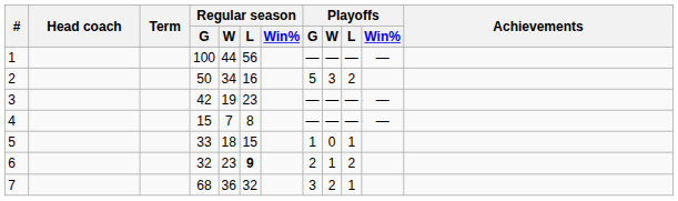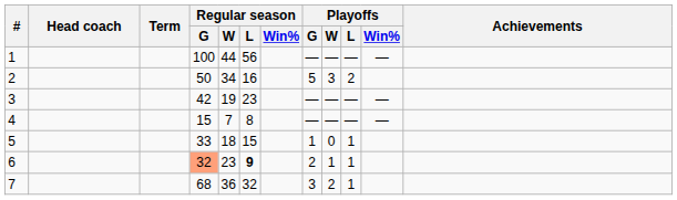 <table class="wikitable sortable" style="font-size:95%; text-align:center">
 <tr>
 <th scope="col" style="width:20px" rowspan="2">#</th>
 <th scope="col" style="width:120px" rowspan="2">Head coach</th>
 <th scope="col" style="width:50px" rowspan="2">Term</th>
 <th scope="col" style="width:80px" colspan="4">Regular season</th>
 <th scope="col" style="width:80px" colspan="4">Playoffs</th>
 <th scope="col" style="width:300px" rowspan="2">Achievements</th>
 </tr>
 <tr>
 <th>G</th>
 <th>W</th>
 <th>L</th>
 <th><a href='#'>Win%</a></th>
 <th>G</th>
 <th>W</th>
 <th>L</th>
 <th><a href='#'>Win%</a></th>
 </tr>
 <tr>
 <td align=left>1</td>
 <td align=left></td>
 <td align=left></td>
 <td>100</td>
 <td>44</td>
 <td>56</td>
 <td></td>
 <td>—</td>
 <td>—</td>
 <td>—</td>
 <td>—</td>
 <td align=left></td>
 </tr>
 <tr>
 <td align=left>2</td>
 <td align=left></td>
 <td align=left></td>
 <td>50</td>
 <td>34</td>
 <td>16</td>
 <td></td>
 <td>5</td>
 <td>3</td>
 <td>2</td>
 <td></td>
 <td align=left></td>
 </tr>
 <tr>
 <td align=left>3</td>
 <td align=left></td>
 <td align=left></td>
 <td>42</td>
 <td>19</td>
 <td>23</td>
 <td></td>
 <td>—</td>
 <td>—</td>
 <td>—</td>
 <td>—</td>
 <td align=left></td>
 </tr>
 <tr>
 <td align=left>4</td>
 <td align=left></td>
 <td align=left></td>
 <td>15</td>
 <td>7</td>
 <td>8</td>
 <td></td>
 <td>—</td>
 <td>—</td>
 <td>—</td>
 <td>—</td>
 <td align=left></td>
 </tr>
 <tr>
 <td align=left>5</td>
 <td align=left></td>
 <td align=left></td>
 <td>33</td>
 <td>18</td>
 <td>15</td>
 <td></td>
 <td>1</td>
 <td>0</td>
 <td>1</td>
 <td></td>
 <td align=left></td>
 </tr>
 <tr>
 <td align=left>6</td>
 <td align=left></td>
 <td align=left></td>
-<td>32</td>
+<td style="background: lightsalmon;">32</td>
 <td>23</td>
 <td><strong>9</strong></td>
 <td></td>
 <td>2</td>
 <td>1</td>
-<td>2</td>
+<td>1</td>
 <td></td>
 <td align=left></td>
 </tr>
 <tr>
 <td align=left>7</td>
 <td align=left></td>
 <td align=left></td>
 <td>68</td>
 <td>36</td>
 <td>32</td>
 <td></td>
 <td>3</td>
 <td>2</td>
 <td>1</td>
 <td></td>
 <td align=left></td>
 </tr>
 </table>
